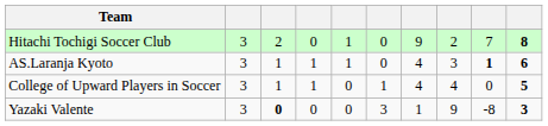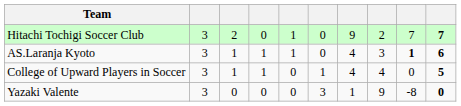 <table class="wikitable sortable" style="text-align: center">
 <tr style="line-height:1.25em">
 <th style="width:15em">Team</th>
 <th style="width:2em"><br></th>
 <th style="width:2em"><br></th>
 <th style="width:2em"><br></th>
 <th style="width:2em"><br></th>
 <th style="width:2em"><br></th>
 <th style="width:2em"><br></th>
 <th style="width:2em"><br></th>
 <th style="width:2em"><br></th>
 <th style="width:2em"><br></th>
 </tr>
 <tr bgcolor="#ccffcc">
 <td align="left">Hitachi Tochigi Soccer Club</td>
 <td>3</td>
 <td>2</td>
 <td>0</td>
 <td>1</td>
 <td>0</td>
 <td>9</td>
 <td>2</td>
 <td>7</td>
-<td><strong>8</strong></td>
+<td><strong>7</strong></td>
 </tr>
 <tr>
 <td align="left">AS.Laranja Kyoto</td>
 <td>3</td>
 <td>1</td>
 <td>1</td>
 <td>1</td>
 <td>0</td>
 <td>4</td>
 <td>3</td>
 <td><strong>1</strong></td>
 <td><strong>6</strong></td>
 </tr>
 <tr>
 <td align="left">College of Upward Players in Soccer</td>
 <td>3</td>
 <td>1</td>
 <td>1</td>
 <td>0</td>
 <td>1</td>
 <td>4</td>
 <td>4</td>
 <td>0</td>
 <td><strong>5</strong></td>
 </tr>
 <tr>
 <td align="left">Yazaki Valente</td>
 <td>3</td>
-<td><strong>0</strong></td>
+<td>0</td>
 <td>0</td>
 <td>0</td>
 <td>3</td>
 <td>1</td>
 <td>9</td>
 <td>-8</td>
-<td><strong>3</strong></td>
+<td><strong>0</strong></td>
 </tr>
 </table>
